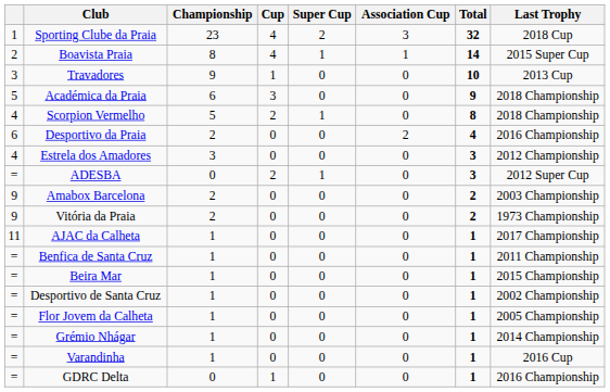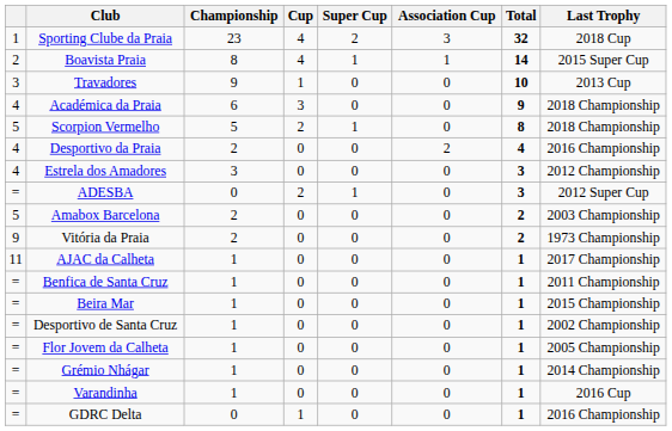 <table class="wikitable sortable" width=60%>
 <tr>
 <th></th>
 <th>Club</th>
 <th>Championship</th>
 <th>Cup</th>
 <th>Super Cup</th>
 <th>Association Cup</th>
 <th>Total</th>
 <th>Last Trophy</th>
 </tr>
 <tr align=center>
 <td>1</td>
 <td><a href='#'>Sporting Clube da Praia</a></td>
 <td>23</td>
 <td>4</td>
 <td>2</td>
 <td>3</td>
 <td><strong>32</strong></td>
 <td>2018 Cup</td>
 </tr>
 <tr align=center>
 <td>2</td>
 <td><a href='#'>Boavista Praia</a></td>
 <td>8</td>
 <td>4</td>
 <td>1</td>
 <td>1</td>
 <td><strong>14</strong></td>
 <td>2015 Super Cup</td>
 </tr>
 <tr align=center>
 <td>3</td>
 <td><a href='#'>Travadores</a></td>
 <td>9</td>
 <td>1</td>
 <td>0</td>
 <td>0</td>
 <td><strong>10</strong></td>
 <td>2013 Cup</td>
 </tr>
 <tr align=center>
-<td>5</td>
+<td>4</td>
 <td><a href='#'>Académica da Praia</a></td>
 <td>6</td>
 <td>3</td>
 <td>0</td>
 <td>0</td>
 <td><strong>9</strong></td>
 <td>2018 Championship</td>
 </tr>
 <tr align=center>
-<td>4</td>
+<td>5</td>
 <td><a href='#'>Scorpion Vermelho</a></td>
 <td>5</td>
 <td>2</td>
 <td>1</td>
 <td>0</td>
 <td><strong>8</strong></td>
 <td>2018 Championship</td>
 </tr>
 <tr align=center>
-<td>6</td>
+<td>4</td>
 <td><a href='#'>Desportivo da Praia</a></td>
 <td>2</td>
 <td>0</td>
 <td>0</td>
 <td>2</td>
 <td><strong>4</strong></td>
 <td>2016 Championship</td>
 </tr>
 <tr align=center>
 <td>4</td>
 <td><a href='#'>Estrela dos Amadores</a></td>
 <td>3</td>
 <td>0</td>
 <td>0</td>
 <td>0</td>
 <td><strong>3</strong></td>
 <td>2012 Championship</td>
 </tr>
 <tr align=center>
 <td>=</td>
 <td><a href='#'>ADESBA</a></td>
 <td>0</td>
 <td>2</td>
 <td>1</td>
 <td>0</td>
 <td><strong>3</strong></td>
 <td>2012 Super Cup</td>
 </tr>
 <tr align=center>
-<td>9</td>
+<td>5</td>
 <td><a href='#'>Amabox Barcelona</a></td>
 <td>2</td>
 <td>0</td>
 <td>0</td>
 <td>0</td>
 <td><strong>2</strong></td>
 <td>2003 Championship</td>
 </tr>
 <tr align=center>
 <td>9</td>
 <td>Vitória da Praia</td>
 <td>2</td>
 <td>0</td>
 <td>0</td>
 <td>0</td>
 <td><strong>2</strong></td>
 <td>1973 Championship</td>
 </tr>
 <tr align=center>
 <td>11</td>
 <td><a href='#'>AJAC da Calheta</a></td>
 <td>1</td>
 <td>0</td>
 <td>0</td>
 <td>0</td>
 <td><strong>1</strong></td>
 <td>2017 Championship</td>
 </tr>
 <tr align=center>
 <td>=</td>
 <td><a href='#'>Benfica de Santa Cruz</a></td>
 <td>1</td>
 <td>0</td>
 <td>0</td>
 <td>0</td>
 <td><strong>1</strong></td>
 <td>2011 Championship</td>
 </tr>
 <tr align=center>
 <td>=</td>
 <td><a href='#'>Beira Mar</a></td>
 <td>1</td>
 <td>0</td>
 <td>0</td>
 <td>0</td>
 <td><strong>1</strong></td>
 <td>2015 Championship</td>
 </tr>
 <tr align=center>
 <td>=</td>
 <td>Desportivo de Santa Cruz</td>
 <td>1</td>
 <td>0</td>
 <td>0</td>
 <td>0</td>
 <td><strong>1</strong></td>
 <td>2002 Championship</td>
 </tr>
 <tr align=center>
 <td>=</td>
 <td><a href='#'>Flor Jovem da Calheta</a></td>
 <td>1</td>
 <td>0</td>
 <td>0</td>
 <td>0</td>
 <td><strong>1</strong></td>
 <td>2005 Championship</td>
 </tr>
 <tr align=center>
 <td>=</td>
 <td><a href='#'>Grémio Nhágar</a></td>
 <td>1</td>
 <td>0</td>
 <td>0</td>
 <td>0</td>
 <td><strong>1</strong></td>
 <td>2014 Championship</td>
 </tr>
 <tr align=center>
 <td>=</td>
 <td><a href='#'>Varandinha</a></td>
 <td>1</td>
 <td>0</td>
 <td>0</td>
 <td>0</td>
 <td><strong>1</strong></td>
 <td>2016 Cup</td>
 </tr>
 <tr align=center>
 <td>=</td>
 <td>GDRC Delta</td>
 <td>0</td>
 <td>1</td>
 <td>0</td>
 <td>0</td>
 <td><strong>1</strong></td>
 <td>2016 Championship</td>
 </tr>
 </table>
